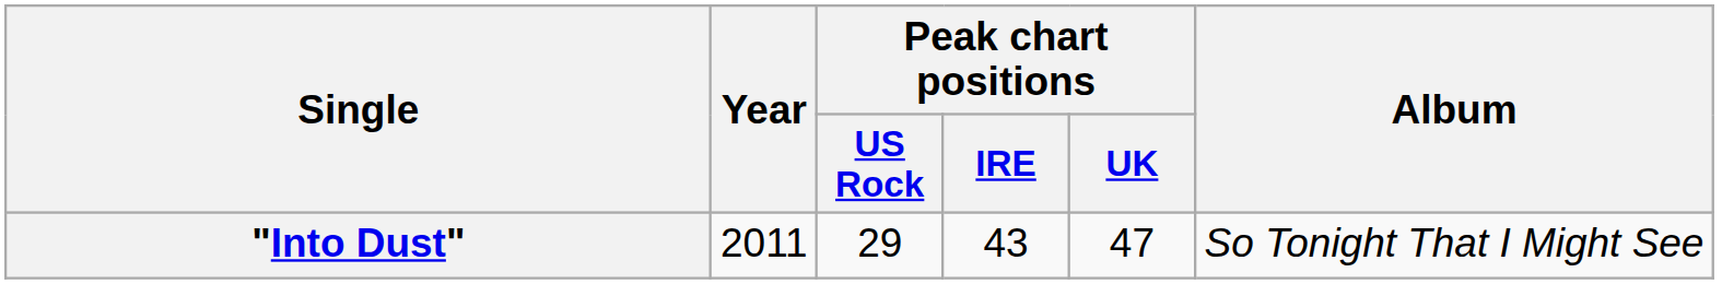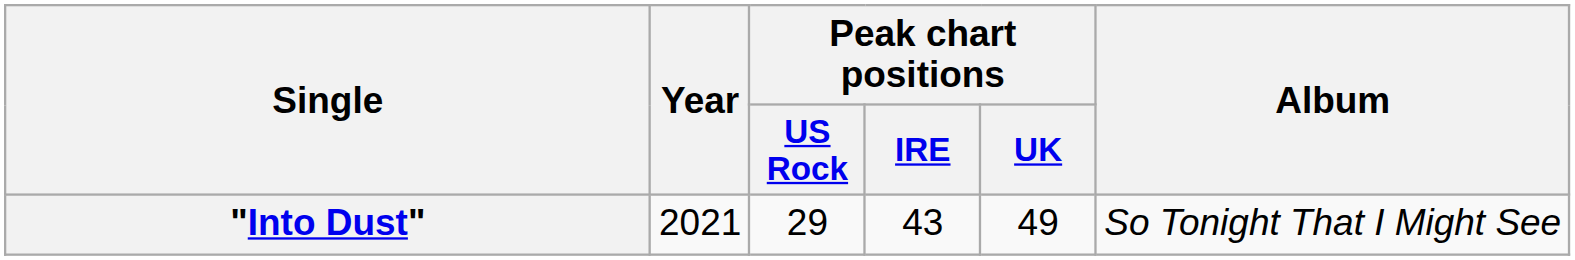 <table class="wikitable plainrowheaders" style="text-align:center;" border="1">
 <tr>
 <th scope="col" rowspan="2" style="width:17em;">Single</th>
 <th scope="col" rowspan="2">Year</th>
 <th scope="col" colspan="3">Peak chart positions</th>
 <th scope="col" rowspan="2">Album</th>
 </tr>
 <tr>
 <th scope="col" style="width:3em;font-size:90%;"><a href='#'>US Rock</a><br></th>
 <th scope="col" style="width:3em;font-size:90%;"><a href='#'>IRE</a><br></th>
 <th scope="col" style="width:3em;font-size:90%;"><a href='#'>UK</a><br></th>
 </tr>
 <tr>
 <th scope="row">"<a href='#'>Into Dust</a>"</th>
-<td>2011</td>
+<td>2021</td>
 <td>29</td>
 <td>43</td>
-<td>47</td>
+<td>49</td>
 <td><em>So Tonight That I Might See</em></td>
 </tr>
 </table>
